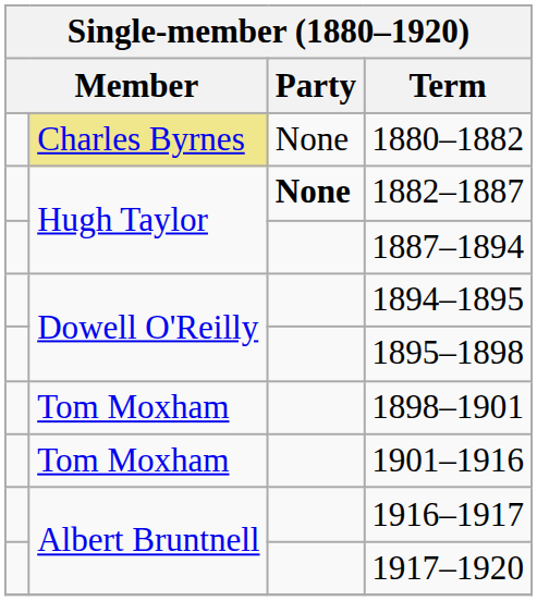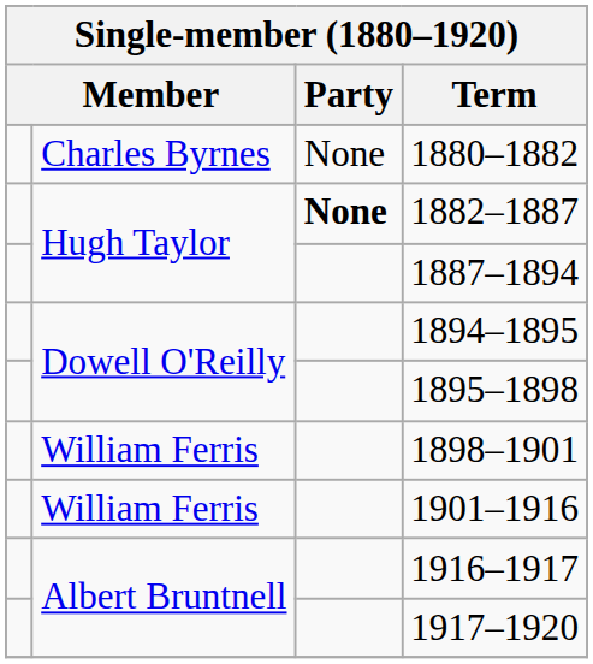 <table class="wikitable">
 <tr>
 <th colspan="4">Single-member (1880–1920)</th>
 </tr>
 <tr>
 <th colspan="2">Member</th>
 <th>Party</th>
 <th>Term</th>
 </tr>
 <tr>
 <td> </td>
-<td style="background: khaki;"><a href='#'>Charles Byrnes</a></td>
+<td><a href='#'>Charles Byrnes</a></td>
 <td>None</td>
 <td>1880–1882</td>
 </tr>
 <tr>
 <td> </td>
 <td rowspan="2"><a href='#'>Hugh Taylor</a></td>
 <td><strong>None</strong></td>
 <td>1882–1887</td>
 </tr>
 <tr>
 <td> </td>
 <td></td>
 <td>1887–1894</td>
 </tr>
 <tr>
 <td> </td>
 <td rowspan="2"><a href='#'>Dowell O'Reilly</a></td>
 <td></td>
 <td>1894–1895</td>
 </tr>
 <tr>
 <td> </td>
 <td></td>
 <td>1895–1898</td>
 </tr>
 <tr>
 <td> </td>
-<td><a href='#'>Tom Moxham</a></td>
+<td><a href='#'>William Ferris</a></td>
 <td></td>
 <td>1898–1901</td>
 </tr>
 <tr>
 <td> </td>
-<td><a href='#'>Tom Moxham</a></td>
+<td><a href='#'>William Ferris</a></td>
 <td></td>
 <td>1901–1916</td>
 </tr>
 <tr>
 <td> </td>
 <td rowspan="2"><a href='#'>Albert Bruntnell</a></td>
 <td></td>
 <td>1916–1917</td>
 </tr>
 <tr>
 <td> </td>
 <td></td>
 <td>1917–1920</td>
 </tr>
 <tr>
 </tr>
 </table>
